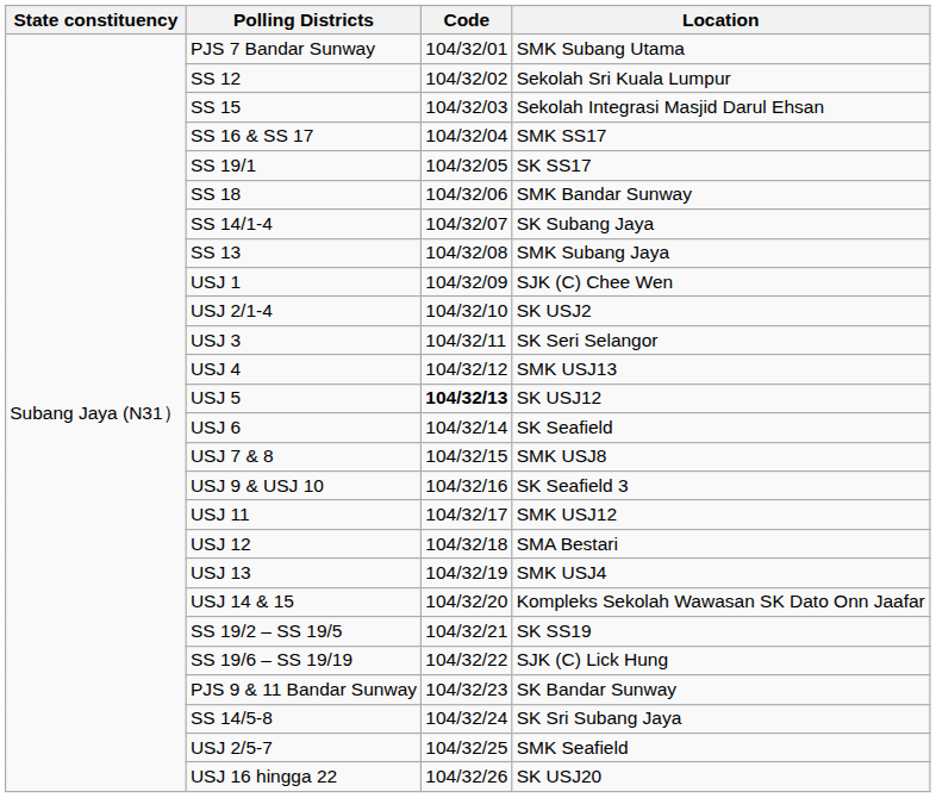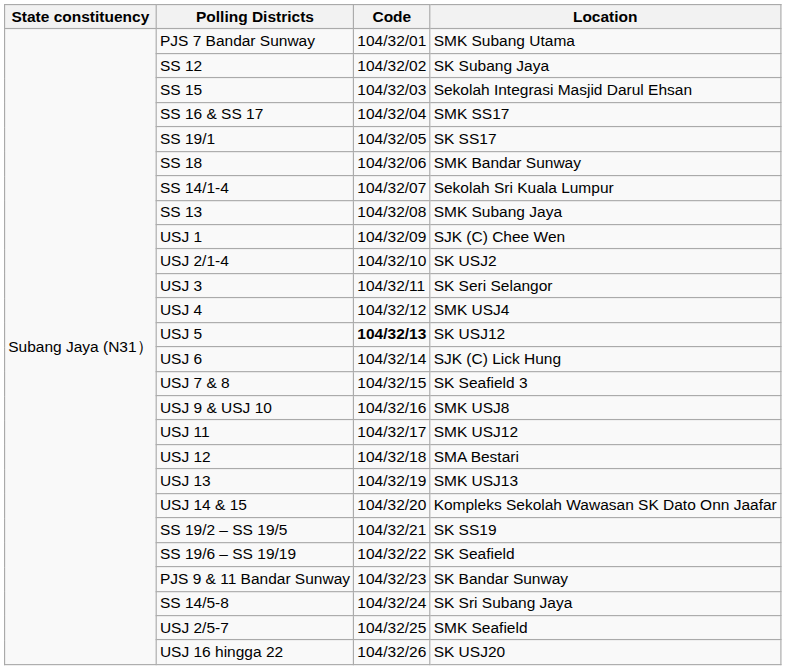 <table class="wikitable sortable mw-collapsible" style="white-space:nowrap;font-size:85%">
 <tr>
 <th>State constituency</th>
 <th>Polling Districts</th>
 <th>Code</th>
 <th>Location</th>
 </tr>
 <tr>
 <td rowspan="26">Subang Jaya (N31）</td>
 <td>PJS 7 Bandar Sunway</td>
 <td>104/32/01</td>
 <td>SMK Subang Utama</td>
 </tr>
 <tr>
 <td>SS 12</td>
 <td>104/32/02</td>
-<td>Sekolah Sri Kuala Lumpur</td>
+<td>SK Subang Jaya</td>
 </tr>
 <tr>
 <td>SS 15</td>
 <td>104/32/03</td>
 <td>Sekolah Integrasi Masjid Darul Ehsan</td>
 </tr>
 <tr>
 <td>SS 16 & SS 17</td>
 <td>104/32/04</td>
 <td>SMK SS17</td>
 </tr>
 <tr>
 <td>SS 19/1</td>
 <td>104/32/05</td>
 <td>SK SS17</td>
 </tr>
 <tr>
 <td>SS 18</td>
 <td>104/32/06</td>
 <td>SMK Bandar Sunway</td>
 </tr>
 <tr>
 <td>SS 14/1-4</td>
 <td>104/32/07</td>
-<td>SK Subang Jaya</td>
+<td>Sekolah Sri Kuala Lumpur</td>
 </tr>
 <tr>
 <td>SS 13</td>
 <td>104/32/08</td>
 <td>SMK Subang Jaya</td>
 </tr>
 <tr>
 <td>USJ 1</td>
 <td>104/32/09</td>
 <td>SJK (C) Chee Wen</td>
 </tr>
 <tr>
 <td>USJ 2/1-4</td>
 <td>104/32/10</td>
 <td>SK USJ2</td>
 </tr>
 <tr>
 <td>USJ 3</td>
 <td>104/32/11</td>
 <td>SK Seri Selangor</td>
 </tr>
 <tr>
 <td>USJ 4</td>
 <td>104/32/12</td>
-<td>SMK USJ13</td>
+<td>SMK USJ4</td>
 </tr>
 <tr>
 <td>USJ 5</td>
 <td><strong>104/32/13</strong></td>
 <td>SK USJ12</td>
 </tr>
 <tr>
 <td>USJ 6</td>
 <td>104/32/14</td>
-<td>SK Seafield</td>
+<td>SJK (C) Lick Hung</td>
 </tr>
 <tr>
 <td>USJ 7 & 8</td>
 <td>104/32/15</td>
-<td>SMK USJ8</td>
+<td>SK Seafield 3</td>
 </tr>
 <tr>
 <td>USJ 9 & USJ 10</td>
 <td>104/32/16</td>
-<td>SK Seafield 3</td>
+<td>SMK USJ8</td>
 </tr>
 <tr>
 <td>USJ 11</td>
 <td>104/32/17</td>
 <td>SMK USJ12</td>
 </tr>
 <tr>
 <td>USJ 12</td>
 <td>104/32/18</td>
 <td>SMA Bestari</td>
 </tr>
 <tr>
 <td>USJ 13</td>
 <td>104/32/19</td>
-<td>SMK USJ4</td>
+<td>SMK USJ13</td>
 </tr>
 <tr>
 <td>USJ 14 & 15</td>
 <td>104/32/20</td>
 <td>Kompleks Sekolah Wawasan SK Dato Onn Jaafar</td>
 </tr>
 <tr>
 <td>SS 19/2 – SS 19/5</td>
 <td>104/32/21</td>
 <td>SK SS19</td>
 </tr>
 <tr>
 <td>SS 19/6 – SS 19/19</td>
 <td>104/32/22</td>
-<td>SJK (C) Lick Hung</td>
+<td>SK Seafield</td>
 </tr>
 <tr>
 <td>PJS 9 & 11 Bandar Sunway</td>
 <td>104/32/23</td>
 <td>SK Bandar Sunway</td>
 </tr>
 <tr>
 <td>SS 14/5-8</td>
 <td>104/32/24</td>
 <td>SK Sri Subang Jaya</td>
 </tr>
 <tr>
 <td>USJ 2/5-7</td>
 <td>104/32/25</td>
 <td>SMK Seafield</td>
 </tr>
 <tr>
 <td>USJ 16 hingga 22</td>
 <td>104/32/26</td>
 <td>SK USJ20</td>
 </tr>
 </table>
